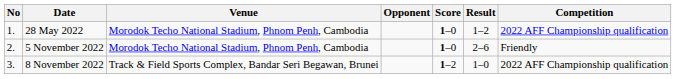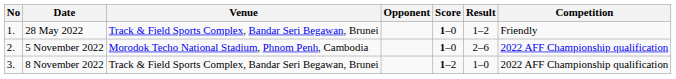 <table class="wikitable">
 <tr>
 <th>No</th>
 <th>Date</th>
 <th>Venue</th>
 <th>Opponent</th>
 <th>Score</th>
 <th>Result</th>
 <th>Competition</th>
 </tr>
 <tr>
 <td>1.</td>
 <td>28 May 2022</td>
-<td><a href='#'>Morodok Techo National Stadium</a>, <a href='#'>Phnom Penh</a>, Cambodia</td>
+<td><a href='#'>Track & Field Sports Complex</a>, <a href='#'>Bandar Seri Begawan</a>, Brunei</td>
 <td></td>
 <td align=center><strong>1</strong>–0</td>
 <td align=center>1–2</td>
-<td><a href='#'>2022 AFF Championship qualification</a></td>
+<td>Friendly</td>
 </tr>
 <tr>
 <td>2.</td>
 <td>5 November 2022</td>
 <td><a href='#'>Morodok Techo National Stadium</a>, <a href='#'>Phnom Penh</a>, Cambodia</td>
 <td></td>
 <td align=center><strong>1</strong>–0</td>
 <td align=center>2–6</td>
-<td>Friendly</td>
+<td><a href='#'>2022 AFF Championship qualification</a></td>
 </tr>
 <tr>
 <td>3.</td>
 <td>8 November 2022</td>
 <td>Track & Field Sports Complex, Bandar Seri Begawan, Brunei</td>
 <td></td>
 <td align=center><strong>1</strong>–2</td>
 <td align=center>1–0</td>
 <td>2022 AFF Championship qualification</td>
 </tr>
 </table>
